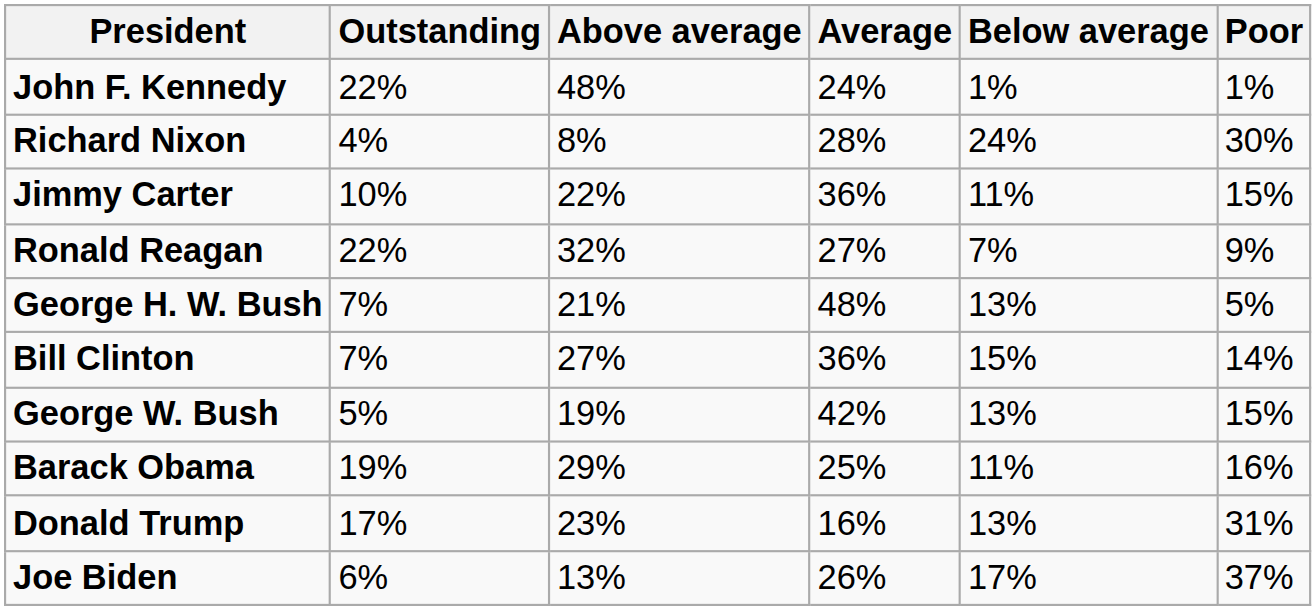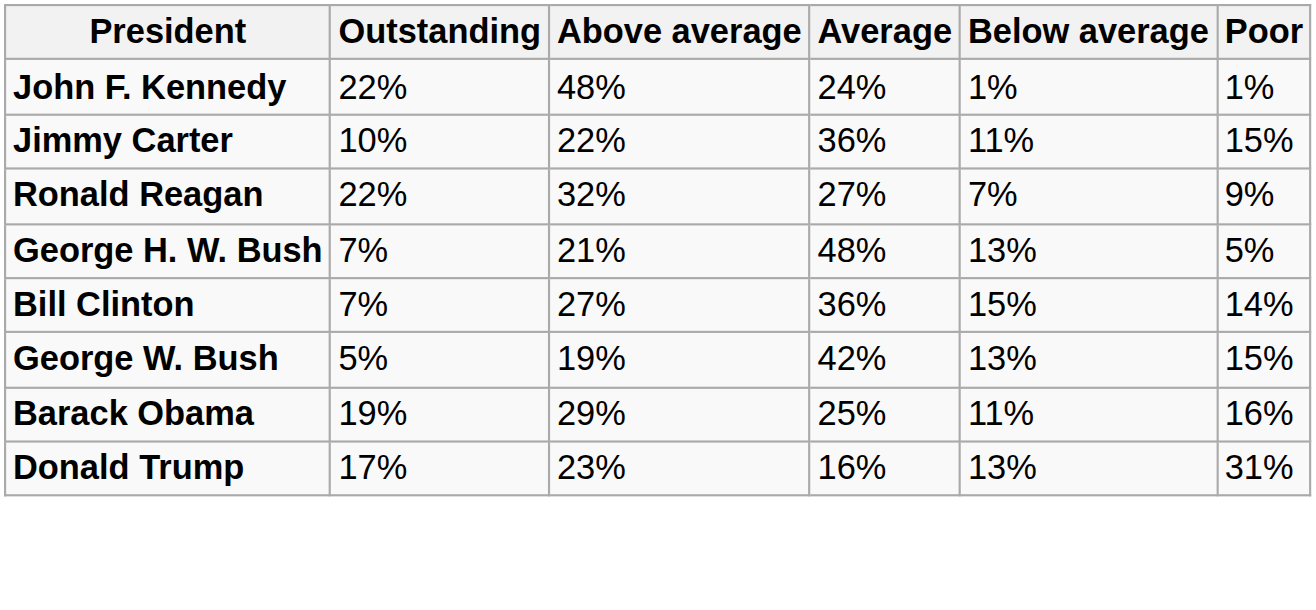 <table class="wikitable sortable">
 <tr>
 <th>President</th>
 <th>Outstanding</th>
 <th>Above average</th>
 <th>Average</th>
 <th>Below average</th>
 <th>Poor</th>
 </tr>
 <tr>
 <td><strong>John F. Kennedy</strong></td>
 <td>22%</td>
 <td>48%</td>
 <td>24%</td>
 <td>1%</td>
 <td>1%</td>
-</tr>
-<tr>
-<td><strong>Richard Nixon</strong></td>
-<td>4%</td>
-<td>8%</td>
-<td>28%</td>
-<td>24%</td>
-<td>30%</td>
 </tr>
 <tr>
 <td><strong>Jimmy Carter</strong></td>
 <td>10%</td>
 <td>22%</td>
 <td>36%</td>
 <td>11%</td>
 <td>15%</td>
 </tr>
 <tr>
 <td><strong>Ronald Reagan</strong></td>
 <td>22%</td>
 <td>32%</td>
 <td>27%</td>
 <td>7%</td>
 <td>9%</td>
 </tr>
 <tr>
 <td><strong>George H. W. Bush</strong></td>
 <td>7%</td>
 <td>21%</td>
 <td>48%</td>
 <td>13%</td>
 <td>5%</td>
 </tr>
 <tr>
 <td><strong>Bill Clinton</strong></td>
 <td>7%</td>
 <td>27%</td>
 <td>36%</td>
 <td>15%</td>
 <td>14%</td>
 </tr>
 <tr>
 <td><strong>George W. Bush</strong></td>
 <td>5%</td>
 <td>19%</td>
 <td>42%</td>
 <td>13%</td>
 <td>15%</td>
 </tr>
 <tr>
 <td><strong>Barack Obama</strong></td>
 <td>19%</td>
 <td>29%</td>
 <td>25%</td>
 <td>11%</td>
 <td>16%</td>
 </tr>
 <tr>
 <td><strong>Donald Trump</strong></td>
 <td>17%</td>
 <td>23%</td>
 <td>16%</td>
 <td>13%</td>
 <td>31%</td>
 </tr>
-<tr>
-<td><strong>Joe Biden</strong></td>
-<td>6%</td>
-<td>13%</td>
-<td>26%</td>
-<td>17%</td>
-<td>37%</td>
-</tr>
 </table>
